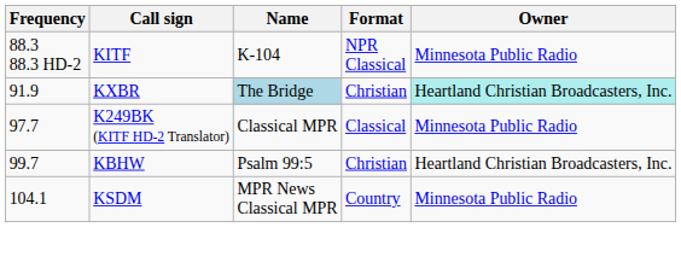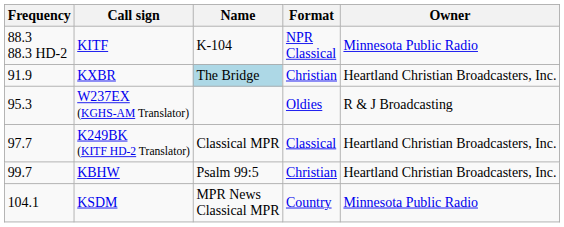 <table class="wikitable">
 <tr>
 <th>Frequency</th>
 <th>Call sign</th>
 <th>Name</th>
 <th>Format</th>
 <th>Owner</th>
 </tr>
 <tr>
 <td>88.3<br> 88.3 HD-2</td>
 <td><a href='#'>KITF</a></td>
 <td>K-104</td>
 <td><a href='#'>NPR</a><br><a href='#'>Classical</a></td>
 <td><a href='#'>Minnesota Public Radio</a></td>
 </tr>
 <tr>
 <td>91.9</td>
 <td><a href='#'>KXBR</a></td>
 <td style="background: lightblue;">The Bridge</td>
 <td><a href='#'>Christian</a></td>
-<td style="background: paleturquoise;">Heartland Christian Broadcasters, Inc.</td>
+<td>Heartland Christian Broadcasters, Inc.</td>
+</tr>
+<tr>
+<td>95.3</td>
+<td><a href='#'>W237EX</a><br><small>(<a href='#'>KGHS-AM</a> Translator)</small></td>
+<td></td>
+<td><a href='#'>Oldies</a></td>
+<td>R & J Broadcasting</td>
 </tr>
 <tr>
 <td>97.7</td>
 <td><a href='#'>K249BK</a><br><small>(<a href='#'>KITF HD-2</a> Translator)</small></td>
 <td>Classical MPR</td>
 <td><a href='#'>Classical</a></td>
-<td><a href='#'>Minnesota Public Radio</a></td>
+<td>Heartland Christian Broadcasters, Inc.</td>
 </tr>
 <tr>
 <td>99.7</td>
 <td><a href='#'>KBHW</a></td>
 <td>Psalm 99:5</td>
 <td><a href='#'>Christian</a></td>
 <td>Heartland Christian Broadcasters, Inc.</td>
 </tr>
 <tr>
 <td>104.1</td>
 <td><a href='#'>KSDM</a></td>
 <td>MPR News<br>Classical MPR</td>
 <td><a href='#'>Country</a></td>
 <td><a href='#'>Minnesota Public Radio</a></td>
 </tr>
 </table>
